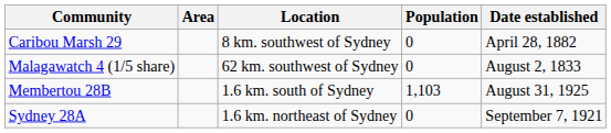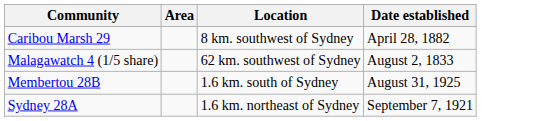 <table class="wikitable">
 <tr>
 <th>Community</th>
 <th>Area</th>
 <th>Location</th>
-<th>Population</th>
 <th>Date established</th>
 </tr>
 <tr>
 <td><a href='#'>Caribou Marsh 29</a></td>
 <td></td>
 <td>8 km. southwest of Sydney</td>
-<td>0</td>
 <td>April 28, 1882</td>
 </tr>
 <tr>
 <td><a href='#'>Malagawatch 4</a> (1/5 share)</td>
 <td></td>
 <td>62 km. southwest of Sydney</td>
-<td>0</td>
 <td>August 2, 1833</td>
 </tr>
 <tr>
 <td><a href='#'>Membertou 28B</a></td>
 <td></td>
 <td>1.6 km. south of Sydney</td>
-<td>1,103</td>
 <td>August 31, 1925</td>
 </tr>
 <tr>
 <td><a href='#'>Sydney 28A</a></td>
 <td></td>
 <td>1.6 km. northeast of Sydney</td>
-<td>0</td>
 <td>September 7, 1921</td>
 </tr>
 </table>
